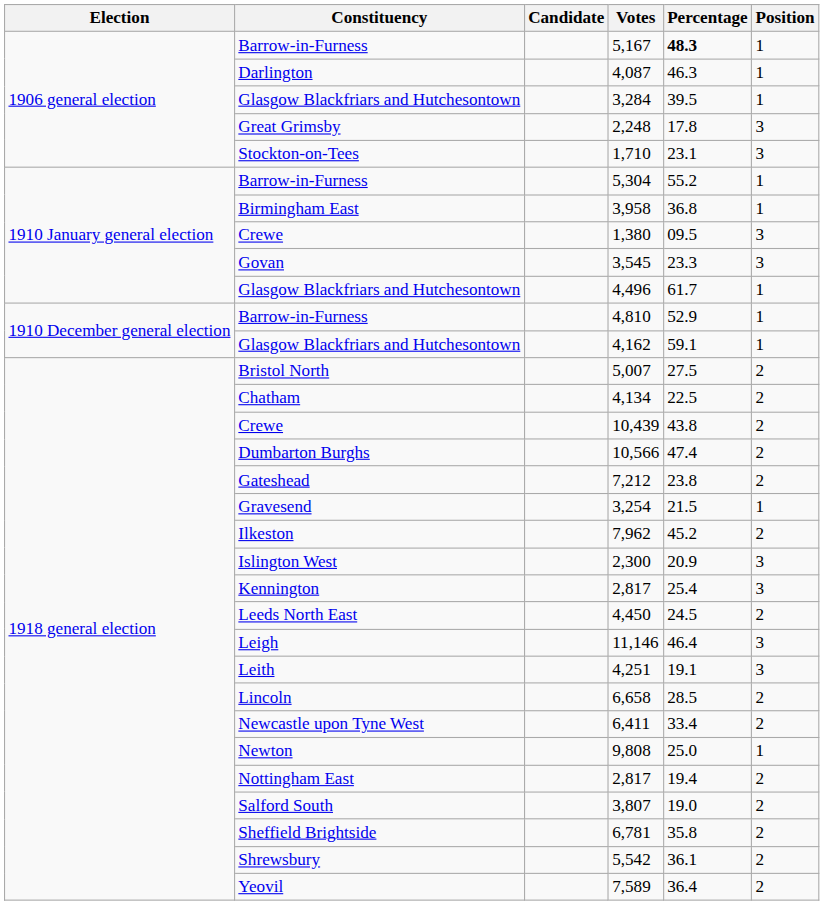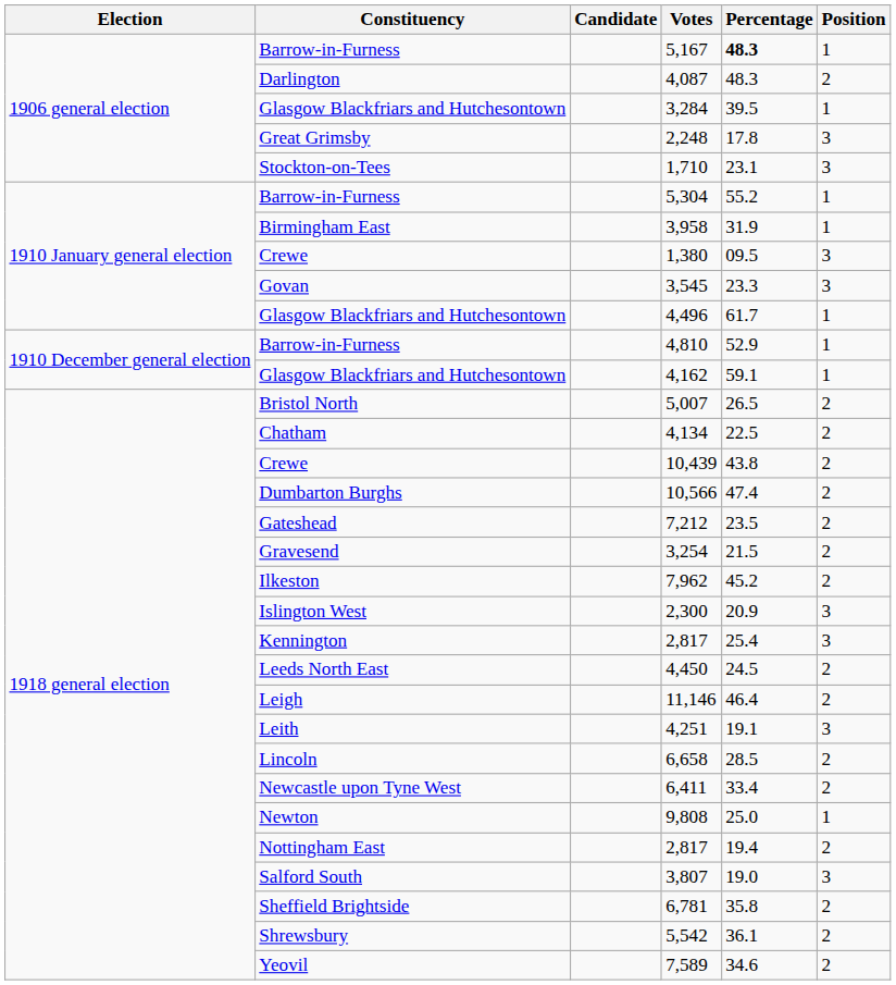 <table class="wikitable sortable">
 <tr>
 <th>Election</th>
 <th>Constituency</th>
 <th>Candidate</th>
 <th>Votes</th>
 <th>Percentage</th>
 <th>Position</th>
 </tr>
 <tr>
 <td rowspan=5><a href='#'>1906 general election</a></td>
 <td><a href='#'>Barrow-in-Furness</a></td>
 <td></td>
 <td>5,167</td>
 <td><strong>48.3</strong></td>
 <td>1</td>
 </tr>
 <tr>
 <td><a href='#'>Darlington</a></td>
 <td></td>
 <td>4,087</td>
-<td>46.3</td>
-<td>1</td>
+<td>48.3</td>
+<td>2</td>
 </tr>
 <tr>
 <td><a href='#'>Glasgow Blackfriars and Hutchesontown</a></td>
 <td></td>
 <td>3,284</td>
 <td>39.5</td>
 <td>1</td>
 </tr>
 <tr>
 <td><a href='#'>Great Grimsby</a></td>
 <td></td>
 <td>2,248</td>
 <td>17.8</td>
 <td>3</td>
 </tr>
 <tr>
 <td><a href='#'>Stockton-on-Tees</a></td>
 <td></td>
 <td>1,710</td>
 <td>23.1</td>
 <td>3</td>
 </tr>
 <tr>
 <td rowspan=5><a href='#'>1910 January general election</a></td>
 <td><a href='#'>Barrow-in-Furness</a></td>
 <td></td>
 <td>5,304</td>
 <td>55.2</td>
 <td>1</td>
 </tr>
 <tr>
 <td><a href='#'>Birmingham East</a></td>
 <td></td>
 <td>3,958</td>
-<td>36.8</td>
+<td>31.9</td>
 <td>1</td>
 </tr>
 <tr>
 <td><a href='#'>Crewe</a></td>
 <td></td>
 <td>1,380</td>
 <td>09.5</td>
 <td>3</td>
 </tr>
 <tr>
 <td><a href='#'>Govan</a></td>
 <td></td>
 <td>3,545</td>
 <td>23.3</td>
 <td>3</td>
 </tr>
 <tr>
 <td><a href='#'>Glasgow Blackfriars and Hutchesontown</a></td>
 <td></td>
 <td>4,496</td>
 <td>61.7</td>
 <td>1</td>
 </tr>
 <tr>
 <td rowspan=2><a href='#'>1910 December general election</a></td>
 <td><a href='#'>Barrow-in-Furness</a></td>
 <td></td>
 <td>4,810</td>
 <td>52.9</td>
 <td>1</td>
 </tr>
 <tr>
 <td><a href='#'>Glasgow Blackfriars and Hutchesontown</a></td>
 <td></td>
 <td>4,162</td>
 <td>59.1</td>
 <td>1</td>
 </tr>
 <tr>
 <td rowspan=20><a href='#'>1918 general election</a></td>
 <td><a href='#'>Bristol North</a></td>
 <td></td>
 <td>5,007</td>
-<td>27.5</td>
+<td>26.5</td>
 <td>2</td>
 </tr>
 <tr>
 <td><a href='#'>Chatham</a></td>
 <td></td>
 <td>4,134</td>
 <td>22.5</td>
 <td>2</td>
 </tr>
 <tr>
 <td><a href='#'>Crewe</a></td>
 <td></td>
 <td>10,439</td>
 <td>43.8</td>
 <td>2</td>
 </tr>
 <tr>
 <td><a href='#'>Dumbarton Burghs</a></td>
 <td></td>
 <td>10,566</td>
 <td>47.4</td>
 <td>2</td>
 </tr>
 <tr>
 <td><a href='#'>Gateshead</a></td>
 <td></td>
 <td>7,212</td>
-<td>23.8</td>
+<td>23.5</td>
 <td>2</td>
 </tr>
 <tr>
 <td><a href='#'>Gravesend</a></td>
 <td></td>
 <td>3,254</td>
 <td>21.5</td>
-<td>1</td>
+<td>2</td>
 </tr>
 <tr>
 <td><a href='#'>Ilkeston</a></td>
 <td></td>
 <td>7,962</td>
 <td>45.2</td>
 <td>2</td>
 </tr>
 <tr>
 <td><a href='#'>Islington West</a></td>
 <td></td>
 <td>2,300</td>
 <td>20.9</td>
 <td>3</td>
 </tr>
 <tr>
 <td><a href='#'>Kennington</a></td>
 <td></td>
 <td>2,817</td>
 <td>25.4</td>
 <td>3</td>
 </tr>
 <tr>
 <td><a href='#'>Leeds North East</a></td>
 <td></td>
 <td>4,450</td>
 <td>24.5</td>
 <td>2</td>
 </tr>
 <tr>
 <td><a href='#'>Leigh</a></td>
 <td></td>
 <td>11,146</td>
 <td>46.4</td>
-<td>3</td>
+<td>2</td>
 </tr>
 <tr>
 <td><a href='#'>Leith</a></td>
 <td></td>
 <td>4,251</td>
 <td>19.1</td>
 <td>3</td>
 </tr>
 <tr>
 <td><a href='#'>Lincoln</a></td>
 <td></td>
 <td>6,658</td>
 <td>28.5</td>
 <td>2</td>
 </tr>
 <tr>
 <td><a href='#'>Newcastle upon Tyne West</a></td>
 <td></td>
 <td>6,411</td>
 <td>33.4</td>
 <td>2</td>
 </tr>
 <tr>
 <td><a href='#'>Newton</a></td>
 <td></td>
 <td>9,808</td>
 <td>25.0</td>
 <td>1</td>
 </tr>
 <tr>
 <td><a href='#'>Nottingham East</a></td>
 <td></td>
 <td>2,817</td>
 <td>19.4</td>
 <td>2</td>
 </tr>
 <tr>
 <td><a href='#'>Salford South</a></td>
 <td></td>
 <td>3,807</td>
 <td>19.0</td>
-<td>2</td>
+<td>3</td>
 </tr>
 <tr>
 <td><a href='#'>Sheffield Brightside</a></td>
 <td></td>
 <td>6,781</td>
 <td>35.8</td>
 <td>2</td>
 </tr>
 <tr>
 <td><a href='#'>Shrewsbury</a></td>
 <td></td>
 <td>5,542</td>
 <td>36.1</td>
 <td>2</td>
 </tr>
 <tr>
 <td><a href='#'>Yeovil</a></td>
 <td></td>
 <td>7,589</td>
-<td>36.4</td>
+<td>34.6</td>
 <td>2</td>
 </tr>
 </table>
